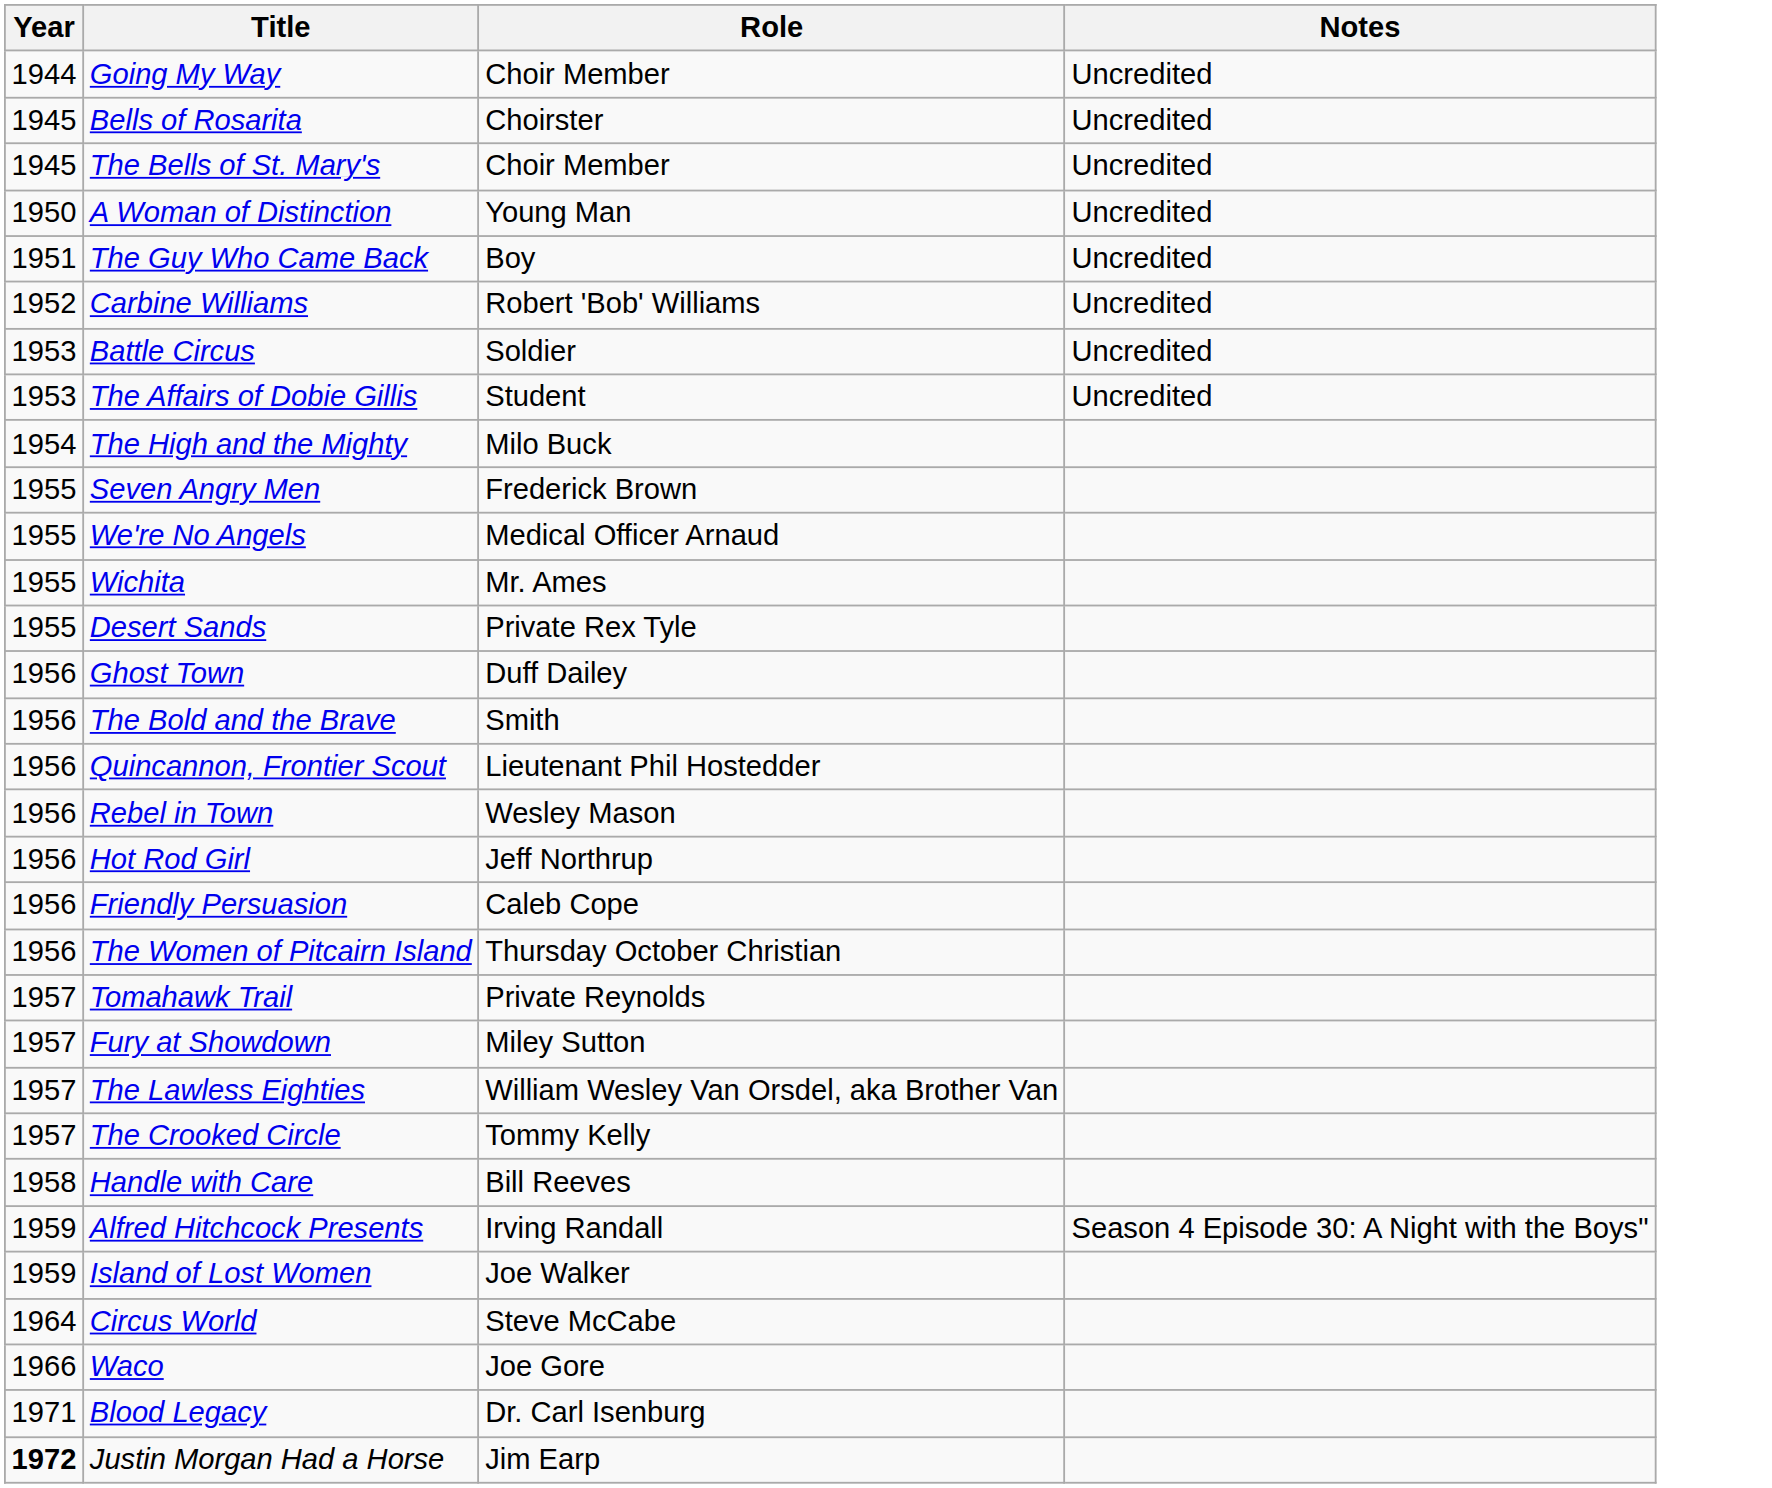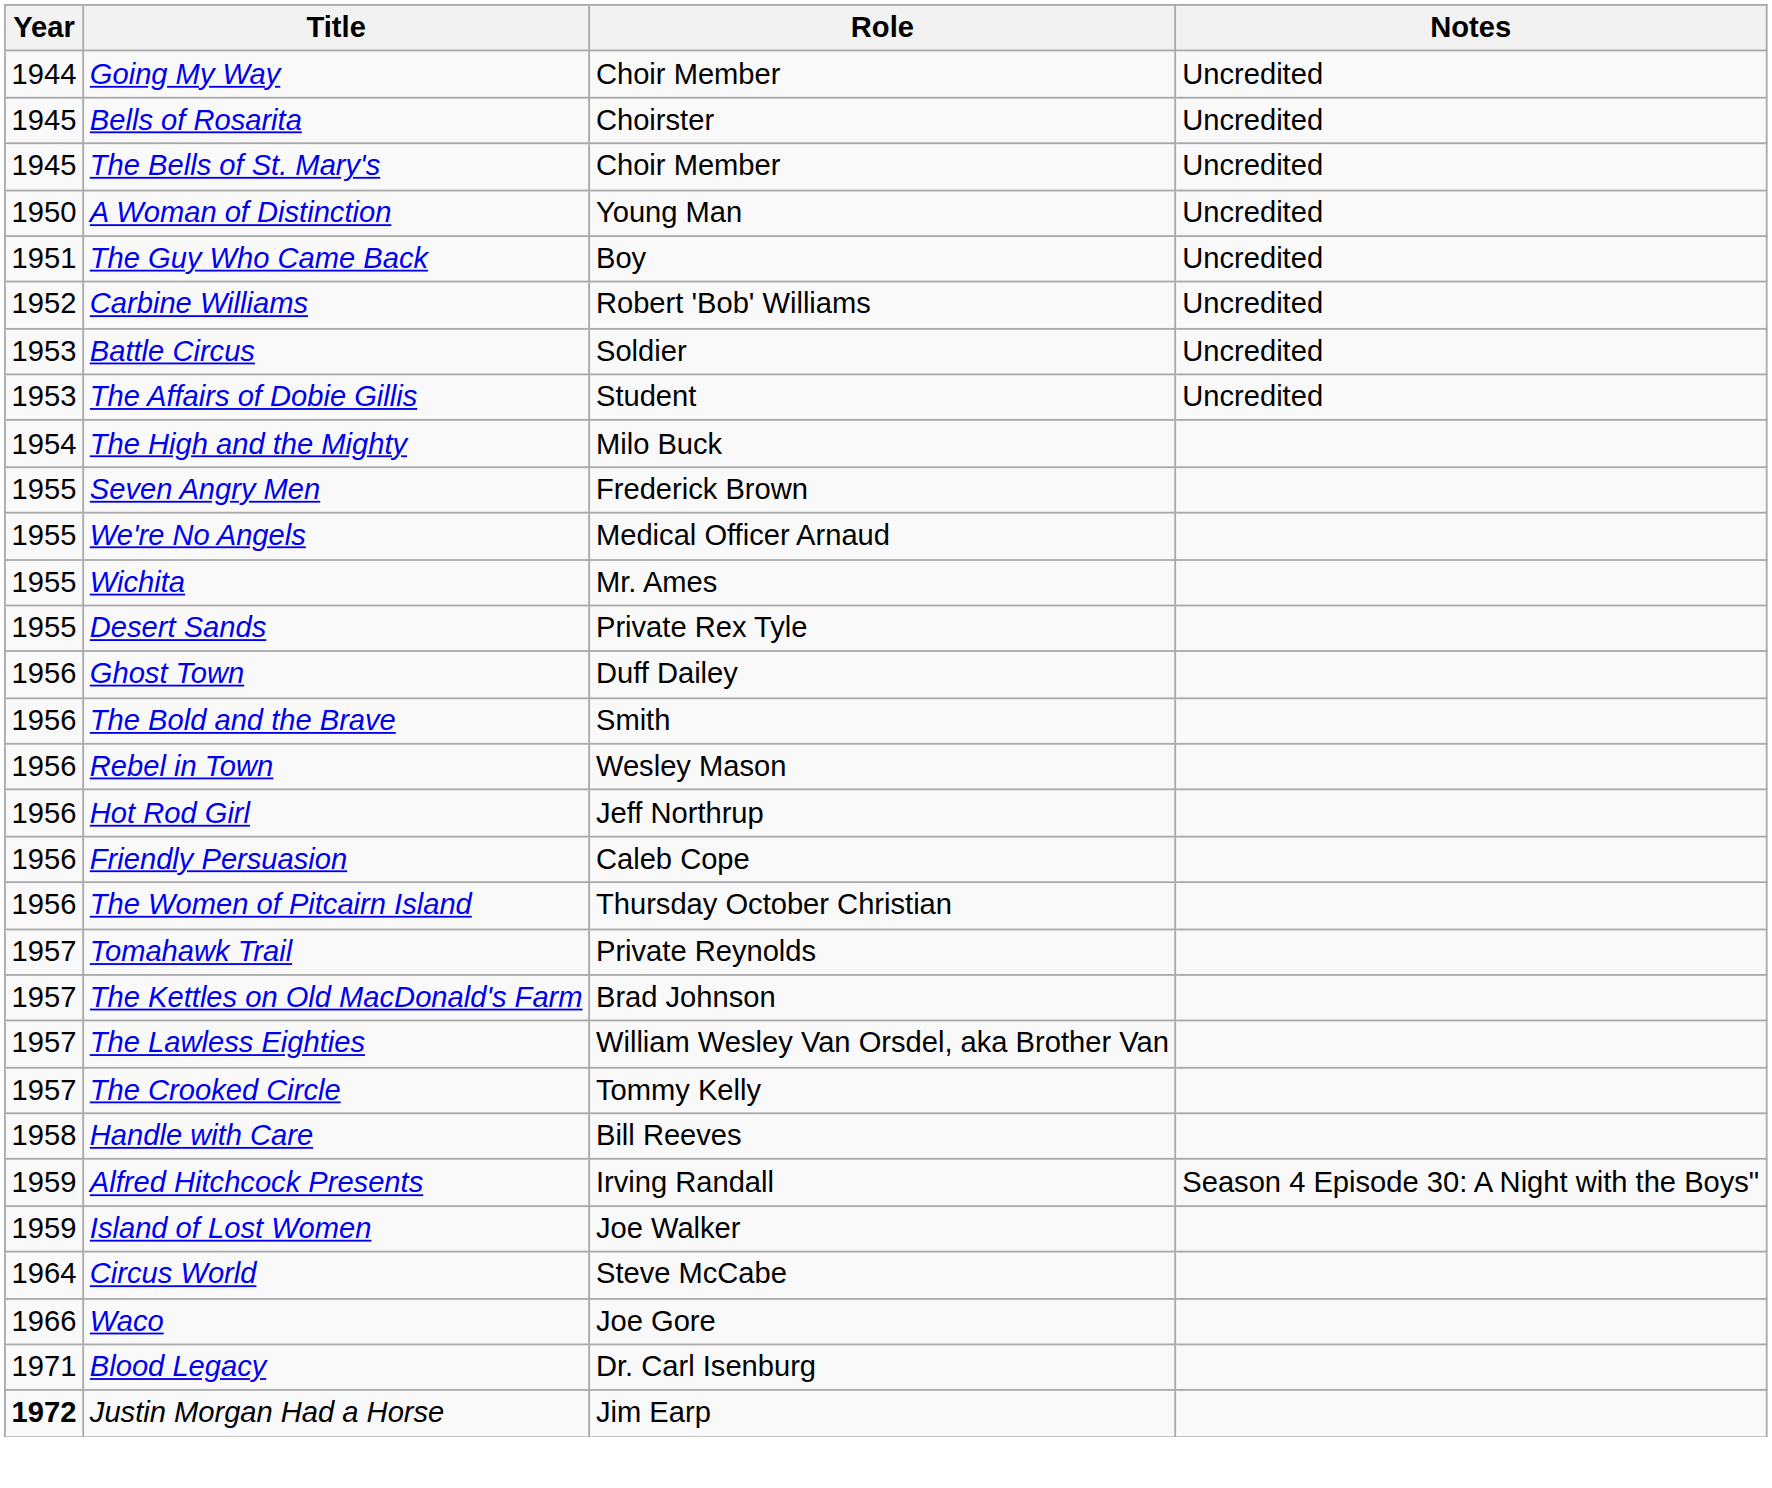 <table class="wikitable">
 <tr>
 <th>Year</th>
 <th>Title</th>
 <th>Role</th>
 <th>Notes</th>
 </tr>
 <tr>
 <td>1944</td>
 <td><em><a href='#'>Going My Way</a></em></td>
 <td>Choir Member</td>
 <td>Uncredited</td>
 </tr>
 <tr>
 <td>1945</td>
 <td><em><a href='#'>Bells of Rosarita</a></em></td>
 <td>Choirster</td>
 <td>Uncredited</td>
 </tr>
 <tr>
 <td>1945</td>
 <td><em><a href='#'>The Bells of St. Mary's</a></em></td>
 <td>Choir Member</td>
 <td>Uncredited</td>
 </tr>
 <tr>
 <td>1950</td>
 <td><em><a href='#'>A Woman of Distinction</a></em></td>
 <td>Young Man</td>
 <td>Uncredited</td>
 </tr>
 <tr>
 <td>1951</td>
 <td><em><a href='#'>The Guy Who Came Back</a></em></td>
 <td>Boy</td>
 <td>Uncredited</td>
 </tr>
 <tr>
 <td>1952</td>
 <td><em><a href='#'>Carbine Williams</a></em></td>
 <td>Robert 'Bob' Williams</td>
 <td>Uncredited</td>
 </tr>
 <tr>
 <td>1953</td>
 <td><em><a href='#'>Battle Circus</a></em></td>
 <td>Soldier</td>
 <td>Uncredited</td>
 </tr>
 <tr>
 <td>1953</td>
 <td><em><a href='#'>The Affairs of Dobie Gillis</a></em></td>
 <td>Student</td>
 <td>Uncredited</td>
 </tr>
 <tr>
 <td>1954</td>
 <td><em><a href='#'>The High and the Mighty</a></em></td>
 <td>Milo Buck</td>
 <td></td>
 </tr>
 <tr>
 <td>1955</td>
 <td><em><a href='#'>Seven Angry Men</a></em></td>
 <td>Frederick Brown</td>
 <td></td>
 </tr>
 <tr>
 <td>1955</td>
 <td><em><a href='#'>We're No Angels</a></em></td>
 <td>Medical Officer Arnaud</td>
 <td></td>
 </tr>
 <tr>
 <td>1955</td>
 <td><em><a href='#'>Wichita</a></em></td>
 <td>Mr. Ames</td>
 <td></td>
 </tr>
 <tr>
 <td>1955</td>
 <td><em><a href='#'>Desert Sands</a></em></td>
 <td>Private Rex Tyle</td>
 <td></td>
 </tr>
 <tr>
 <td>1956</td>
 <td><em><a href='#'>Ghost Town</a></em></td>
 <td>Duff Dailey</td>
 <td></td>
 </tr>
 <tr>
 <td>1956</td>
 <td><em><a href='#'>The Bold and the Brave</a></em></td>
 <td>Smith</td>
 <td></td>
 </tr>
 <tr>
 <td>1956</td>
-<td><em><a href='#'>Quincannon, Frontier Scout</a></em></td>
-<td>Lieutenant Phil Hostedder</td>
-<td></td>
-</tr>
-<tr>
-<td>1956</td>
 <td><em><a href='#'>Rebel in Town</a></em></td>
 <td>Wesley Mason</td>
 <td></td>
 </tr>
 <tr>
 <td>1956</td>
 <td><em><a href='#'>Hot Rod Girl</a></em></td>
 <td>Jeff Northrup</td>
 <td></td>
 </tr>
 <tr>
 <td>1956</td>
 <td><em><a href='#'>Friendly Persuasion</a></em></td>
 <td>Caleb Cope</td>
 <td></td>
 </tr>
 <tr>
 <td>1956</td>
 <td><em><a href='#'>The Women of Pitcairn Island</a></em></td>
 <td>Thursday October Christian</td>
 <td></td>
 </tr>
 <tr>
 <td>1957</td>
 <td><em><a href='#'>Tomahawk Trail</a></em></td>
 <td>Private Reynolds</td>
 <td></td>
 </tr>
 <tr>
 <td>1957</td>
-<td><em><a href='#'>Fury at Showdown</a></em></td>
-<td>Miley Sutton</td>
+<td><em><a href='#'>The Kettles on Old MacDonald's Farm</a></em></td>
+<td>Brad Johnson</td>
 <td></td>
 </tr>
 <tr>
 <td>1957</td>
 <td><em><a href='#'>The Lawless Eighties</a></em></td>
 <td>William Wesley Van Orsdel, aka Brother Van</td>
 <td></td>
 </tr>
 <tr>
 <td>1957</td>
 <td><em><a href='#'>The Crooked Circle</a></em></td>
 <td>Tommy Kelly</td>
 <td></td>
 </tr>
 <tr>
 <td>1958</td>
 <td><em><a href='#'>Handle with Care</a></em></td>
 <td>Bill Reeves</td>
 <td></td>
 </tr>
 <tr>
 <td>1959</td>
 <td><em><a href='#'>Alfred Hitchcock Presents</a></em></td>
 <td>Irving Randall</td>
 <td>Season 4 Episode 30: A Night with the Boys"</td>
 </tr>
 <tr>
 <td>1959</td>
 <td><em><a href='#'>Island of Lost Women</a></em></td>
 <td>Joe Walker</td>
 <td></td>
 </tr>
 <tr>
 <td>1964</td>
 <td><em><a href='#'>Circus World</a></em></td>
 <td>Steve McCabe</td>
 <td></td>
 </tr>
 <tr>
 <td>1966</td>
 <td><em><a href='#'>Waco</a></em></td>
 <td>Joe Gore</td>
 <td></td>
 </tr>
 <tr>
 <td>1971</td>
 <td><em><a href='#'>Blood Legacy</a></em></td>
 <td>Dr. Carl Isenburg</td>
 <td></td>
 </tr>
 <tr>
 <td><strong>1972</strong></td>
 <td><em>Justin Morgan Had a Horse</em></td>
 <td>Jim Earp</td>
 <td></td>
 </tr>
 </table>
